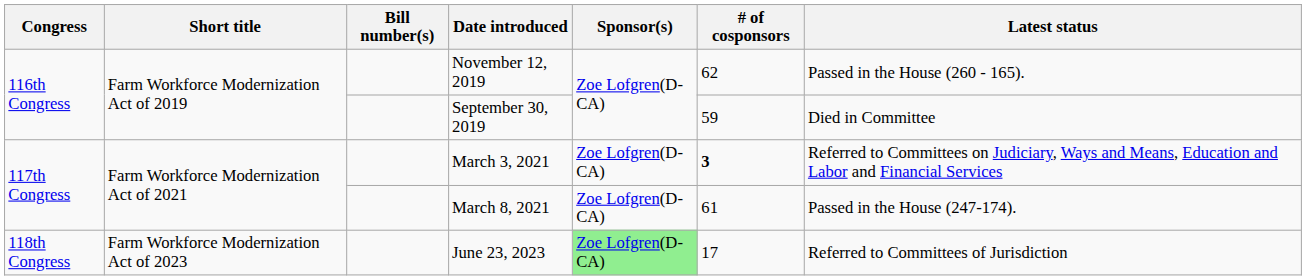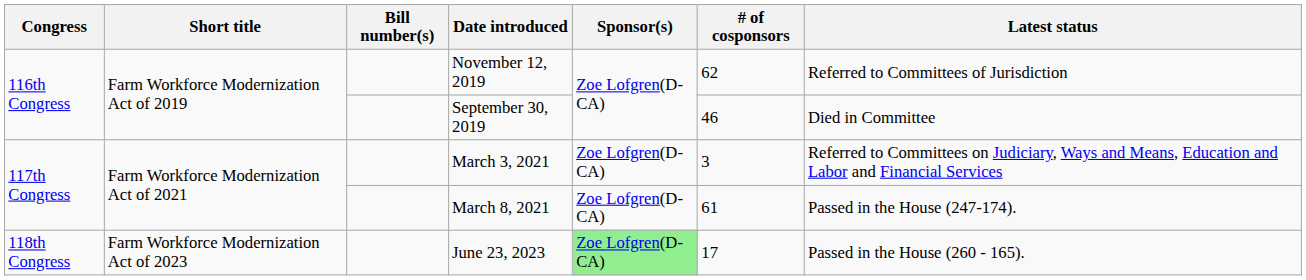 <table class="wikitable">
 <tr>
 <th>Congress</th>
 <th>Short title</th>
 <th>Bill number(s)</th>
 <th>Date introduced</th>
 <th>Sponsor(s)</th>
 <th># of cosponsors</th>
 <th>Latest status</th>
 </tr>
 <tr>
 <td rowspan="2"><a href='#'>116th Congress</a></td>
 <td rowspan="2">Farm Workforce Modernization Act of 2019</td>
 <td></td>
 <td>November 12, 2019</td>
 <td rowspan="2"><a href='#'>Zoe Lofgren</a>(D-CA)</td>
 <td>62</td>
-<td>Passed in the House (260 - 165).</td>
+<td>Referred to Committees of Jurisdiction</td>
 </tr>
 <tr>
 <td></td>
 <td>September 30, 2019</td>
-<td>59</td>
+<td>46</td>
 <td>Died in Committee</td>
 </tr>
 <tr>
 <td rowspan="2"><a href='#'>117th Congress</a></td>
 <td rowspan="2">Farm Workforce Modernization Act of 2021</td>
 <td></td>
 <td>March 3, 2021</td>
 <td><a href='#'>Zoe Lofgren</a>(D-CA)</td>
-<td><strong>3</strong></td>
+<td>3</td>
 <td>Referred to Committees on <a href='#'>Judiciary</a>, <a href='#'>Ways and Means</a>, <a href='#'>Education and Labor</a> and <a href='#'>Financial Services</a></td>
 </tr>
 <tr>
 <td></td>
 <td>March 8, 2021</td>
 <td><a href='#'>Zoe Lofgren</a>(D-CA)</td>
 <td>61</td>
 <td>Passed in the House (247-174).</td>
 </tr>
 <tr>
 <td><a href='#'>118th Congress</a></td>
 <td>Farm Workforce Modernization Act of 2023</td>
 <td></td>
 <td>June 23, 2023</td>
 <td style="background: lightgreen;"><a href='#'>Zoe Lofgren</a>(D-CA)</td>
 <td>17</td>
-<td>Referred to Committees of Jurisdiction</td>
+<td>Passed in the House (260 - 165).</td>
 </tr>
 </table>
